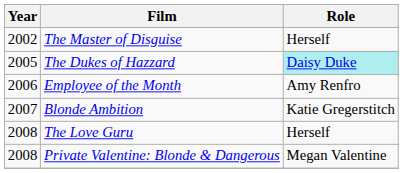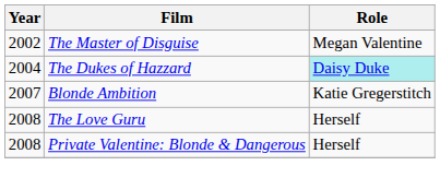 <table class="wikitable">
 <tr>
 <th>Year</th>
 <th>Film</th>
 <th>Role</th>
 </tr>
 <tr>
 <td>2002</td>
 <td><em><a href='#'>The Master of Disguise</a></em></td>
-<td>Herself</td>
+<td>Megan Valentine</td>
 </tr>
 <tr>
-<td>2005</td>
+<td>2004</td>
 <td><em><a href='#'>The Dukes of Hazzard</a></em></td>
 <td style="background: paleturquoise;"><a href='#'>Daisy Duke</a></td>
-</tr>
-<tr>
-<td>2006</td>
-<td><em><a href='#'>Employee of the Month</a></em></td>
-<td>Amy Renfro</td>
 </tr>
 <tr>
 <td>2007</td>
 <td><em><a href='#'>Blonde Ambition</a></em></td>
 <td>Katie Gregerstitch</td>
 </tr>
 <tr>
 <td>2008</td>
 <td><em><a href='#'>The Love Guru</a></em></td>
 <td>Herself</td>
 </tr>
 <tr>
 <td>2008</td>
 <td><em><a href='#'>Private Valentine: Blonde & Dangerous</a></em></td>
-<td>Megan Valentine</td>
+<td>Herself</td>
 </tr>
 <tr>
 </tr>
 </table>
